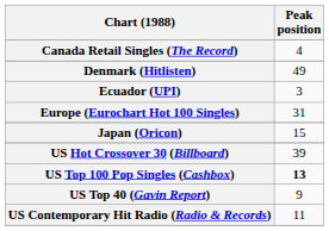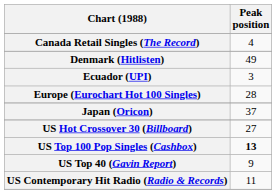 <table class="wikitable sortable plainrowheaders" style="text-align:center">
 <tr>
 <th scope="col">Chart (1988)</th>
 <th scope="col">Peak<br>position</th>
 </tr>
 <tr>
 </tr>
 <tr>
 <th scope="row">Canada Retail Singles (<em><a href='#'>The Record</a></em>)</th>
 <td>4</td>
 </tr>
 <tr>
 </tr>
 <tr>
 <th scope="row">Denmark (<a href='#'>Hitlisten</a>)</th>
 <td>49</td>
 </tr>
 <tr>
 <th scope="row">Ecuador (<a href='#'>UPI</a>)</th>
 <td>3</td>
 </tr>
 <tr>
 <th scope="row">Europe (<a href='#'>Eurochart Hot 100 Singles</a>)</th>
-<td>31</td>
+<td>28</td>
 </tr>
 <tr>
 </tr>
 <tr>
 <th scope="row">Japan (<a href='#'>Oricon</a>)</th>
-<td>15</td>
+<td>37</td>
 </tr>
 <tr>
 </tr>
 <tr>
 </tr>
 <tr>
 </tr>
 <tr>
 </tr>
 <tr>
 <th scope="row">US <a href='#'>Hot Crossover 30</a> (<em><a href='#'>Billboard</a></em>)</th>
-<td>39</td>
+<td>27</td>
 </tr>
 <tr>
 <th scope="row">US <a href='#'>Top 100 Pop Singles</a> (<em><a href='#'>Cashbox</a></em>)</th>
 <td><strong>13</strong></td>
 </tr>
 <tr>
 <th scope="row">US Top 40 (<em><a href='#'>Gavin Report</a></em>)</th>
 <td>9</td>
 </tr>
 <tr>
 <th scope="row">US Contemporary Hit Radio (<em><a href='#'>Radio & Records</a></em>)</th>
 <td>11</td>
 </tr>
 <tr>
 </tr>
 </table>
